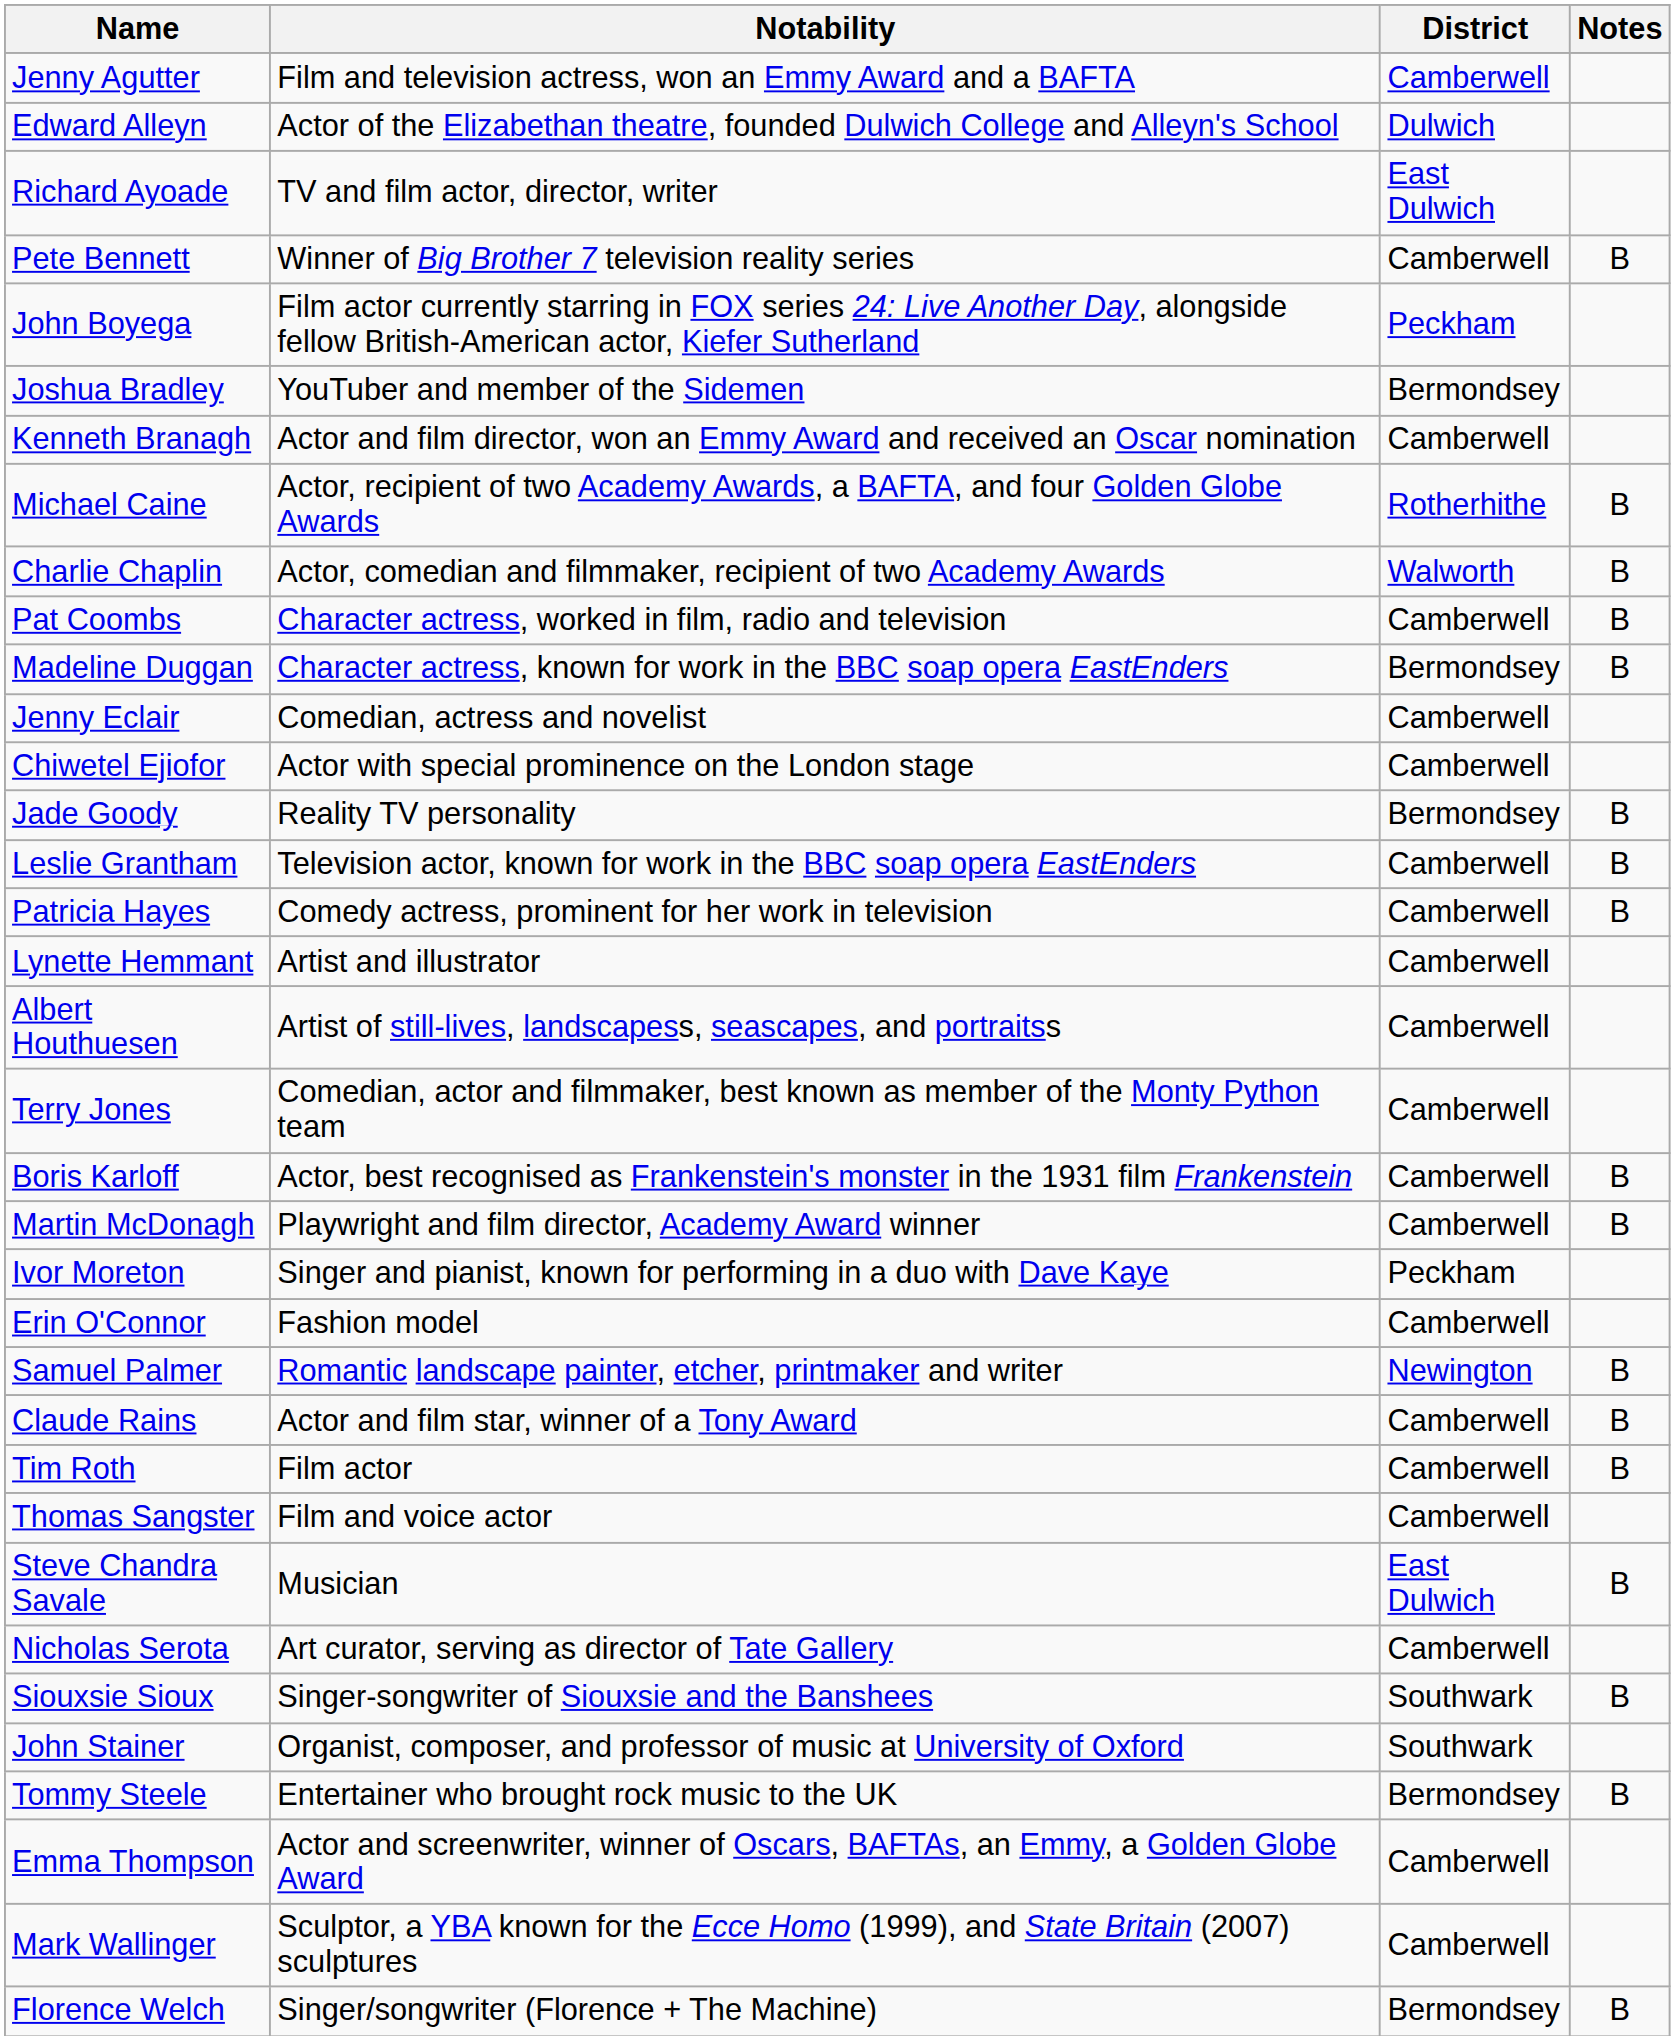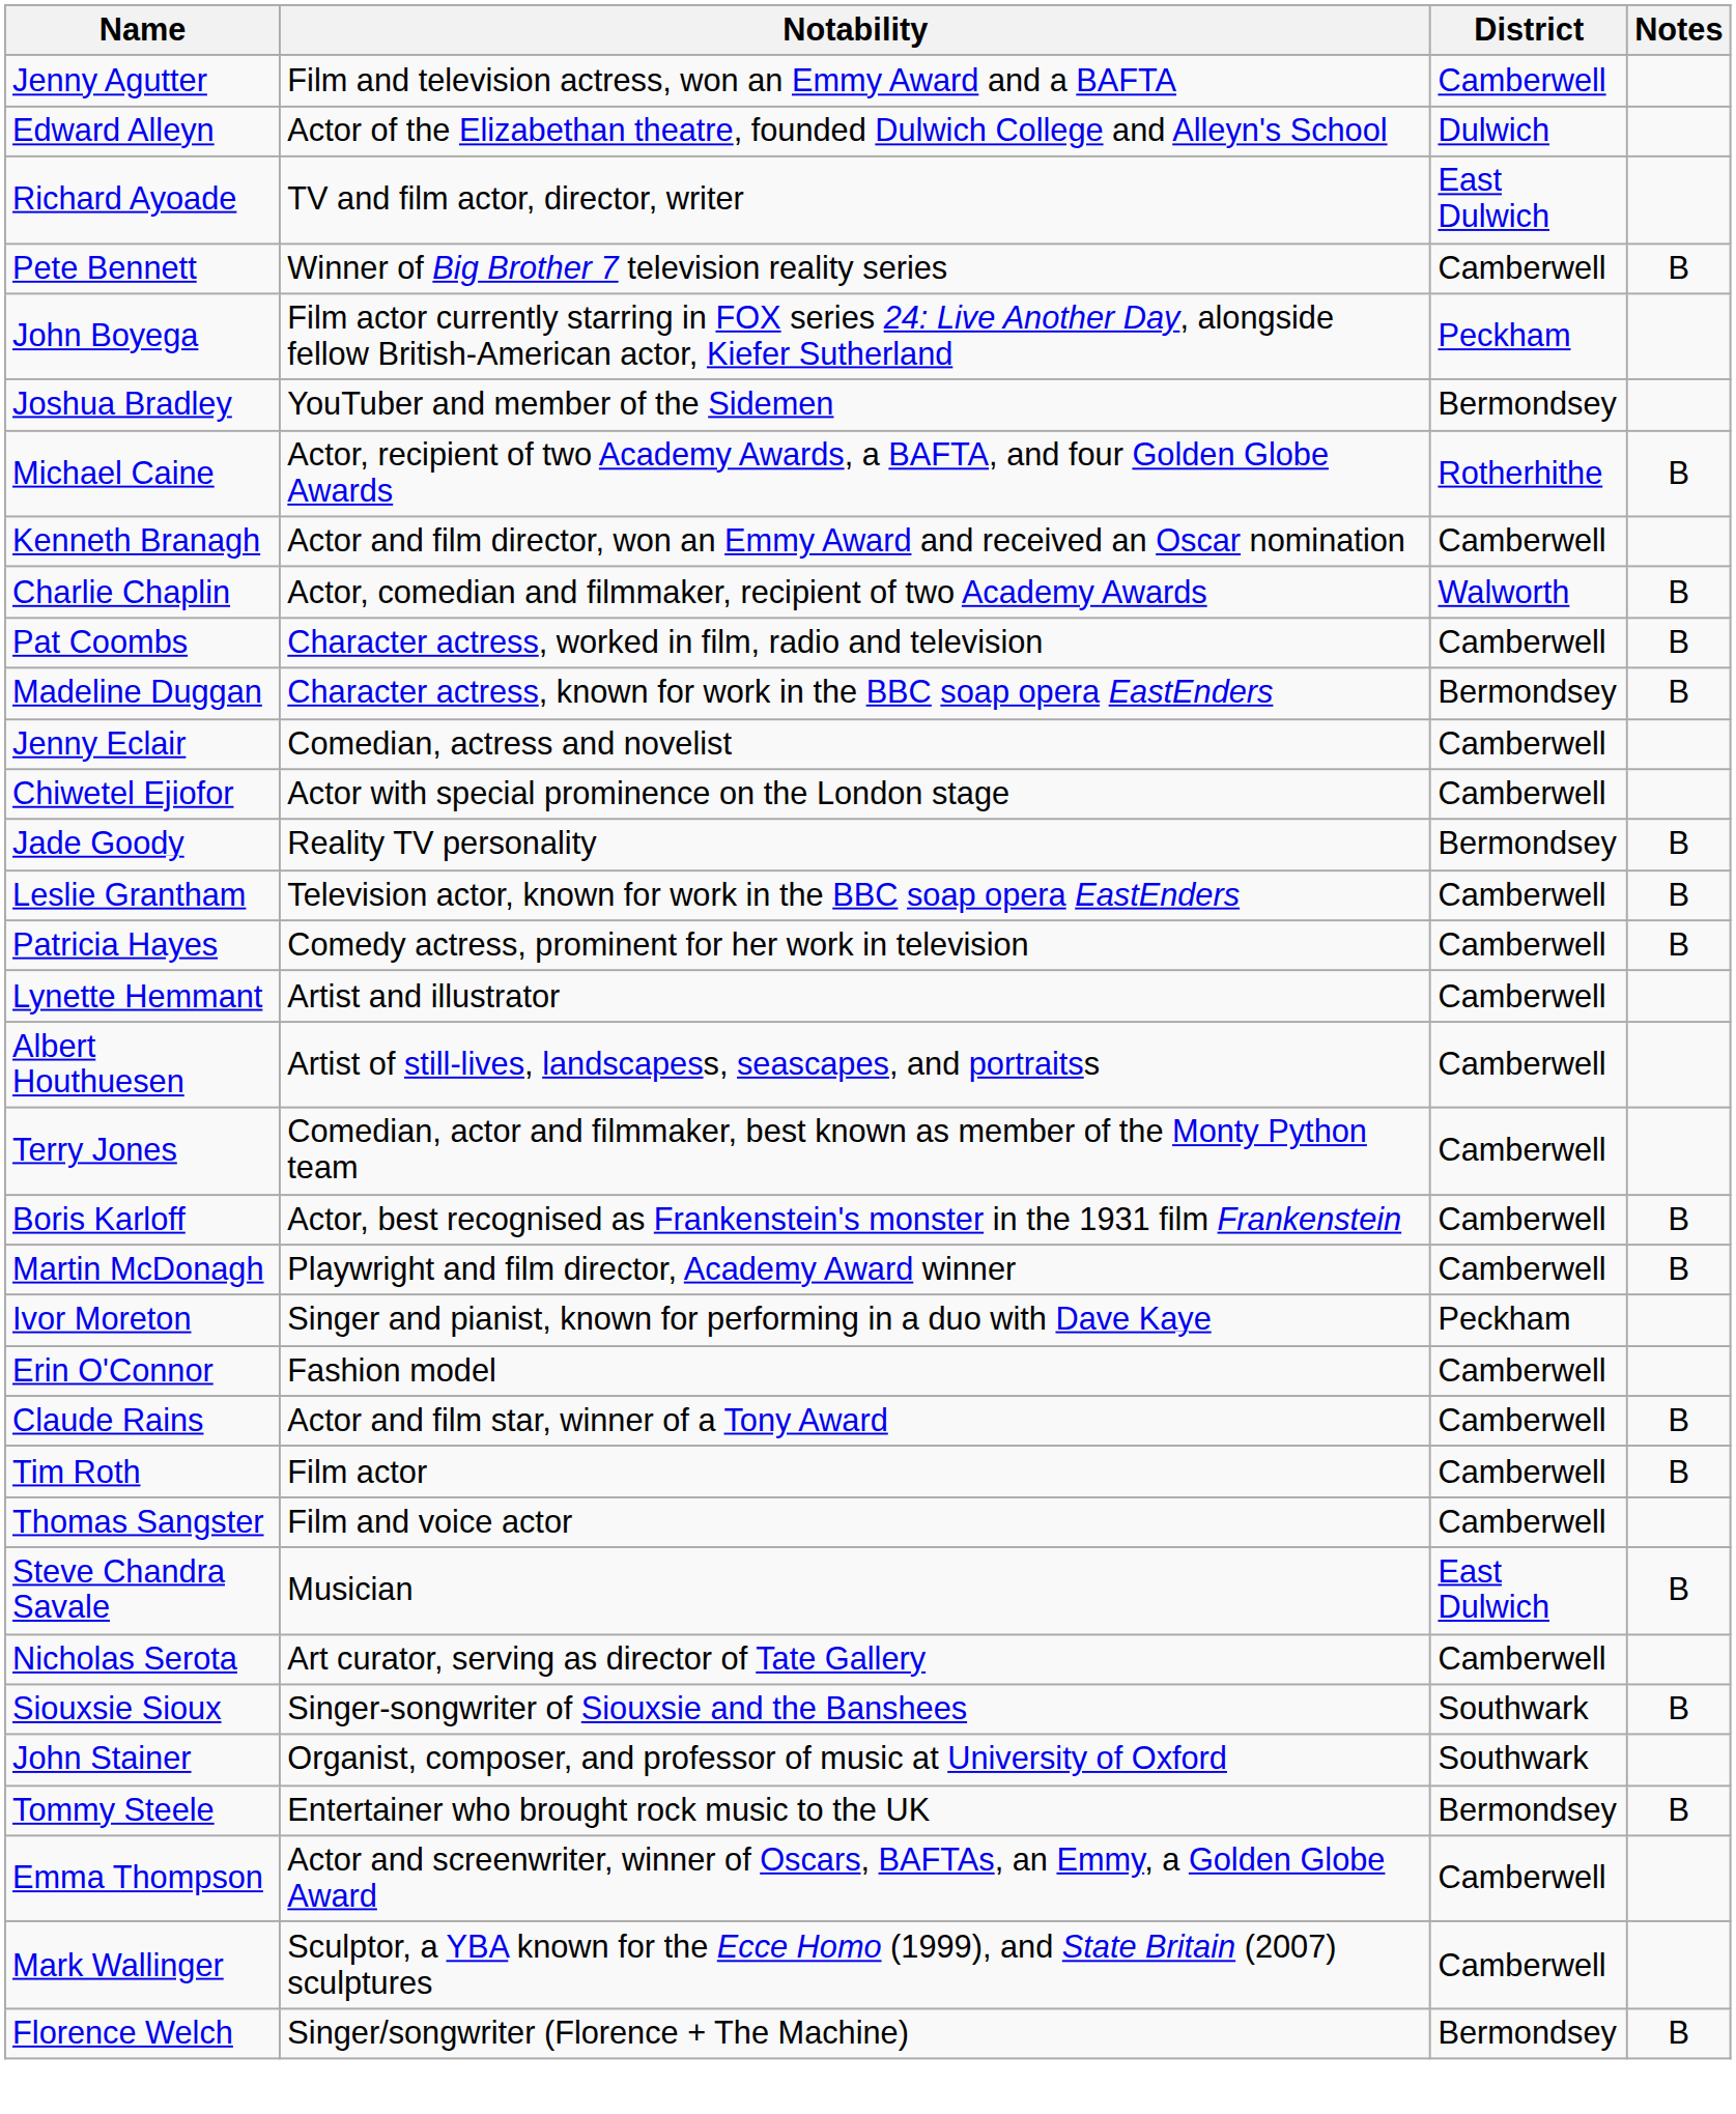 <table class="wikitable sortable">
 <tr>
 <th width=>Name</th>
 <th width=>Notability</th>
 <th width=>District </th>
 <th width=>Notes </th>
 </tr>
 <tr>
 <td><a href='#'>Jenny Agutter</a></td>
 <td>Film and television actress, won an <a href='#'>Emmy Award</a> and a <a href='#'>BAFTA</a></td>
 <td><a href='#'>Camberwell</a></td>
 <td style="text-align:center;"></td>
 </tr>
 <tr>
 <td><a href='#'>Edward Alleyn</a></td>
 <td>Actor of the <a href='#'>Elizabethan theatre</a>, founded <a href='#'>Dulwich College</a> and <a href='#'>Alleyn's School</a></td>
 <td><a href='#'>Dulwich</a></td>
 <td style="text-align:center;"></td>
 </tr>
 <tr>
 <td><a href='#'>Richard Ayoade</a></td>
 <td>TV and film actor, director, writer</td>
 <td><a href='#'>East Dulwich</a></td>
 <td></td>
 </tr>
 <tr>
 <td><a href='#'>Pete Bennett</a></td>
 <td>Winner of <em><a href='#'>Big Brother 7</a></em> television reality series</td>
 <td>Camberwell</td>
 <td style="text-align:center;">B</td>
 </tr>
 <tr>
 <td><a href='#'>John Boyega</a></td>
 <td>Film actor currently starring in <a href='#'>FOX</a> series <em><a href='#'>24: Live Another Day</a></em>, alongside fellow British-American actor, <a href='#'>Kiefer Sutherland</a></td>
 <td><a href='#'>Peckham</a></td>
 <td></td>
 </tr>
 <tr>
 <td><a href='#'>Joshua Bradley</a></td>
 <td>YouTuber and member of the <a href='#'>Sidemen</a></td>
 <td>Bermondsey</td>
 <td style="text-align:center;"></td>
 </tr>
 <tr>
+<td><a href='#'>Michael Caine</a></td>
+<td>Actor, recipient of two <a href='#'>Academy Awards</a>, a <a href='#'>BAFTA</a>, and four <a href='#'>Golden Globe Awards</a></td>
+<td><a href='#'>Rotherhithe</a></td>
+<td style="text-align:center;">B</td>
+</tr>
+<tr>
 <td><a href='#'>Kenneth Branagh</a></td>
 <td>Actor and film director, won an <a href='#'>Emmy Award</a> and received an <a href='#'>Oscar</a> nomination</td>
 <td>Camberwell</td>
 <td style="text-align:center;"></td>
-</tr>
-<tr>
-<td><a href='#'>Michael Caine</a></td>
-<td>Actor, recipient of two <a href='#'>Academy Awards</a>, a <a href='#'>BAFTA</a>, and four <a href='#'>Golden Globe Awards</a></td>
-<td><a href='#'>Rotherhithe</a></td>
-<td style="text-align:center;">B</td>
 </tr>
 <tr>
 <td><a href='#'>Charlie Chaplin</a></td>
 <td>Actor, comedian and filmmaker, recipient of two <a href='#'>Academy Awards</a></td>
 <td><a href='#'>Walworth</a></td>
 <td style="text-align:center;">B</td>
 </tr>
 <tr>
 <td><a href='#'>Pat Coombs</a></td>
 <td><a href='#'>Character actress</a>, worked in film, radio and television</td>
 <td>Camberwell</td>
 <td style="text-align:center;">B</td>
 </tr>
 <tr>
 <td><a href='#'>Madeline Duggan</a></td>
 <td><a href='#'>Character actress</a>, known for work in the <a href='#'>BBC</a> <a href='#'>soap opera</a> <em><a href='#'>EastEnders</a></em></td>
 <td>Bermondsey</td>
 <td style="text-align:center;">B</td>
 </tr>
 <tr>
 <td><a href='#'>Jenny Eclair</a></td>
 <td>Comedian, actress and novelist</td>
 <td>Camberwell</td>
 <td style="text-align:center;"></td>
 </tr>
 <tr>
 <td><a href='#'>Chiwetel Ejiofor</a></td>
 <td>Actor with special prominence on the London stage</td>
 <td>Camberwell</td>
 <td style="text-align:center;"></td>
 </tr>
 <tr>
 <td><a href='#'>Jade Goody</a></td>
 <td>Reality TV personality</td>
 <td>Bermondsey</td>
 <td style="text-align:center;">B</td>
 </tr>
 <tr>
 <td><a href='#'>Leslie Grantham</a></td>
 <td>Television actor, known for work in the <a href='#'>BBC</a> <a href='#'>soap opera</a> <em><a href='#'>EastEnders</a></em></td>
 <td>Camberwell</td>
 <td style="text-align:center;">B</td>
 </tr>
 <tr>
 <td><a href='#'>Patricia Hayes</a></td>
 <td>Comedy actress, prominent for her work in television</td>
 <td>Camberwell</td>
 <td style="text-align:center;">B</td>
 </tr>
 <tr>
 <td><a href='#'>Lynette Hemmant</a></td>
 <td>Artist and illustrator</td>
 <td>Camberwell</td>
 <td style="text-align:center;"></td>
 </tr>
 <tr>
 <td><a href='#'>Albert Houthuesen</a></td>
 <td>Artist of <a href='#'>still-lives</a>, <a href='#'>landscapes</a>s, <a href='#'>seascapes</a>, and <a href='#'>portraits</a>s</td>
 <td>Camberwell</td>
 <td style="text-align:center;"></td>
 </tr>
 <tr>
 <td><a href='#'>Terry Jones</a></td>
 <td>Comedian, actor and filmmaker, best known as member of the <a href='#'>Monty Python</a> team</td>
 <td>Camberwell</td>
 <td style="text-align:center;"></td>
 </tr>
 <tr>
 <td><a href='#'>Boris Karloff</a></td>
 <td>Actor, best recognised as <a href='#'>Frankenstein's monster</a> in the 1931 film <em><a href='#'>Frankenstein</a></em></td>
 <td>Camberwell</td>
 <td style="text-align:center;">B</td>
 </tr>
 <tr>
 <td><a href='#'>Martin McDonagh</a></td>
 <td>Playwright and film director, <a href='#'>Academy Award</a> winner</td>
 <td>Camberwell</td>
 <td style="text-align:center;">B</td>
 </tr>
 <tr>
 <td><a href='#'>Ivor Moreton</a></td>
 <td>Singer and pianist, known for performing in a duo with <a href='#'>Dave Kaye</a></td>
 <td>Peckham</td>
 <td style="text-align:center;"></td>
 </tr>
 <tr>
 <td><a href='#'>Erin O'Connor</a></td>
 <td>Fashion model</td>
 <td>Camberwell</td>
 <td style="text-align:center;"></td>
 </tr>
 <tr>
-<td><a href='#'>Samuel Palmer</a></td>
-<td><a href='#'>Romantic</a> <a href='#'>landscape</a> <a href='#'>painter</a>, <a href='#'>etcher</a>, <a href='#'>printmaker</a> and writer</td>
-<td><a href='#'>Newington</a></td>
-<td style="text-align:center;">B</td>
-</tr>
-<tr>
 <td><a href='#'>Claude Rains</a></td>
 <td>Actor and film star, winner of a <a href='#'>Tony Award</a></td>
 <td>Camberwell</td>
 <td style="text-align:center;">B</td>
 </tr>
 <tr>
 <td><a href='#'>Tim Roth</a></td>
 <td>Film actor</td>
 <td>Camberwell</td>
 <td style="text-align:center;">B</td>
 </tr>
 <tr>
 <td><a href='#'>Thomas Sangster</a></td>
 <td>Film and voice actor</td>
 <td>Camberwell</td>
 <td style="text-align:center;"></td>
 </tr>
 <tr>
 <td><a href='#'>Steve Chandra Savale</a></td>
 <td>Musician</td>
 <td><a href='#'>East Dulwich</a></td>
 <td style="text-align:center;">B</td>
 </tr>
 <tr>
 <td><a href='#'>Nicholas Serota</a></td>
 <td>Art curator, serving as director of <a href='#'>Tate Gallery</a></td>
 <td>Camberwell</td>
 <td style="text-align:center;"></td>
 </tr>
 <tr>
 <td><a href='#'>Siouxsie Sioux</a></td>
 <td>Singer-songwriter of <a href='#'>Siouxsie and the Banshees</a></td>
 <td>Southwark</td>
 <td style="text-align:center;">B</td>
 </tr>
 <tr>
 <td><a href='#'>John Stainer</a></td>
 <td>Organist, composer, and professor of music at <a href='#'>University of Oxford</a></td>
 <td>Southwark</td>
 <td style="text-align:center;"></td>
 </tr>
 <tr>
 <td><a href='#'>Tommy Steele</a></td>
 <td>Entertainer who brought rock music to the UK</td>
 <td>Bermondsey</td>
 <td style="text-align:center;">B</td>
 </tr>
 <tr>
 <td><a href='#'>Emma Thompson</a></td>
 <td>Actor and screenwriter, winner of <a href='#'>Oscars</a>, <a href='#'>BAFTAs</a>, an <a href='#'>Emmy</a>, a <a href='#'>Golden Globe Award</a></td>
 <td>Camberwell</td>
 <td style="text-align:center;"></td>
 </tr>
 <tr>
 <td><a href='#'>Mark Wallinger</a></td>
 <td>Sculptor, a <a href='#'>YBA</a> known for the <em><a href='#'>Ecce Homo</a></em> (1999), and <em><a href='#'>State Britain</a></em> (2007) sculptures</td>
 <td>Camberwell</td>
 <td style="text-align:center;"></td>
 </tr>
 <tr>
 <td><a href='#'>Florence Welch</a></td>
 <td>Singer/songwriter (Florence + The Machine)</td>
 <td>Bermondsey</td>
 <td style="text-align:center;">B</td>
 </tr>
 </table>
